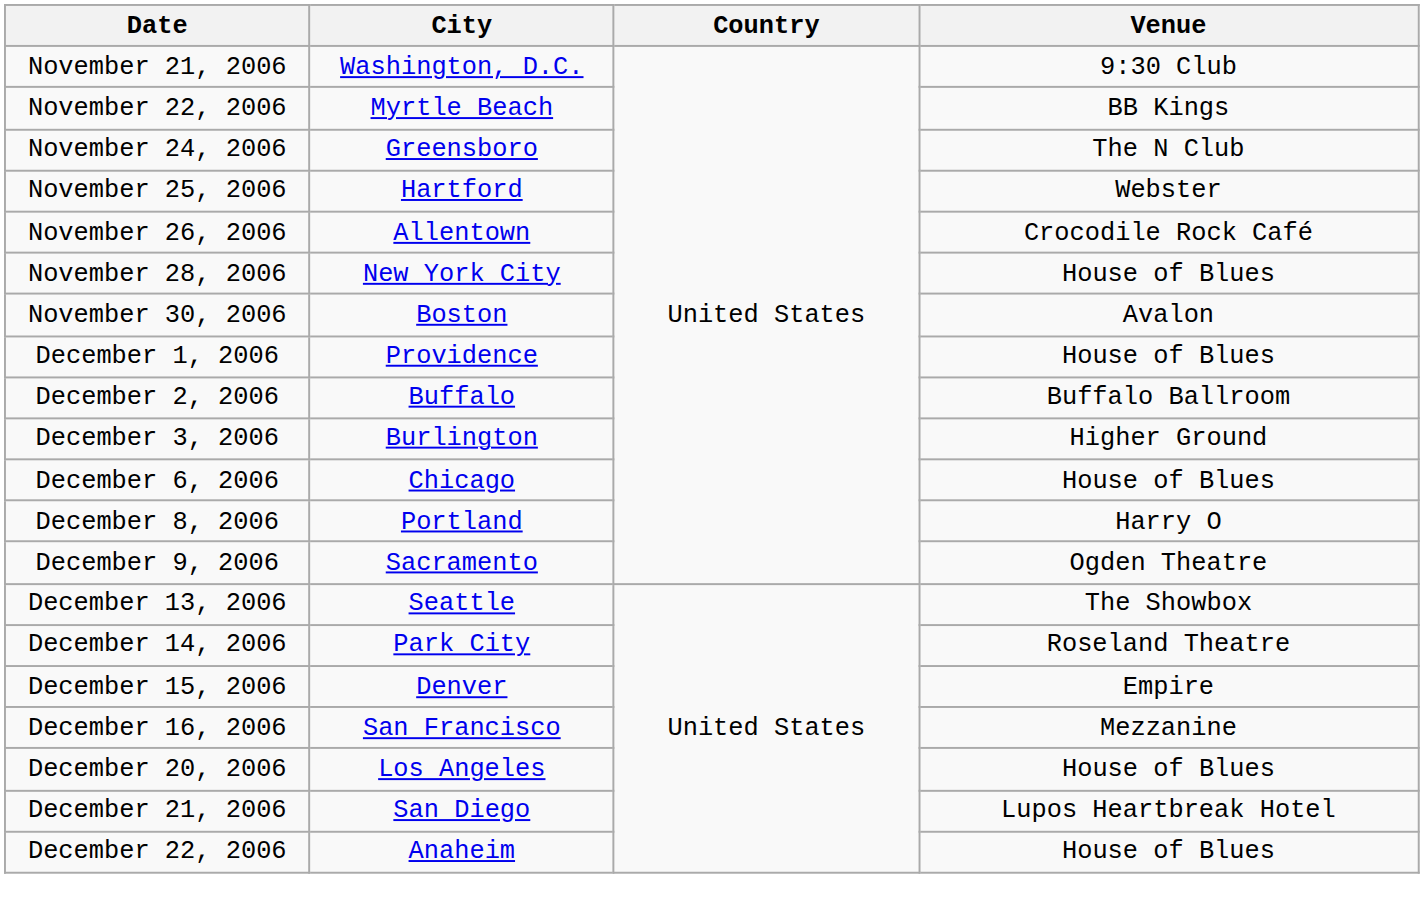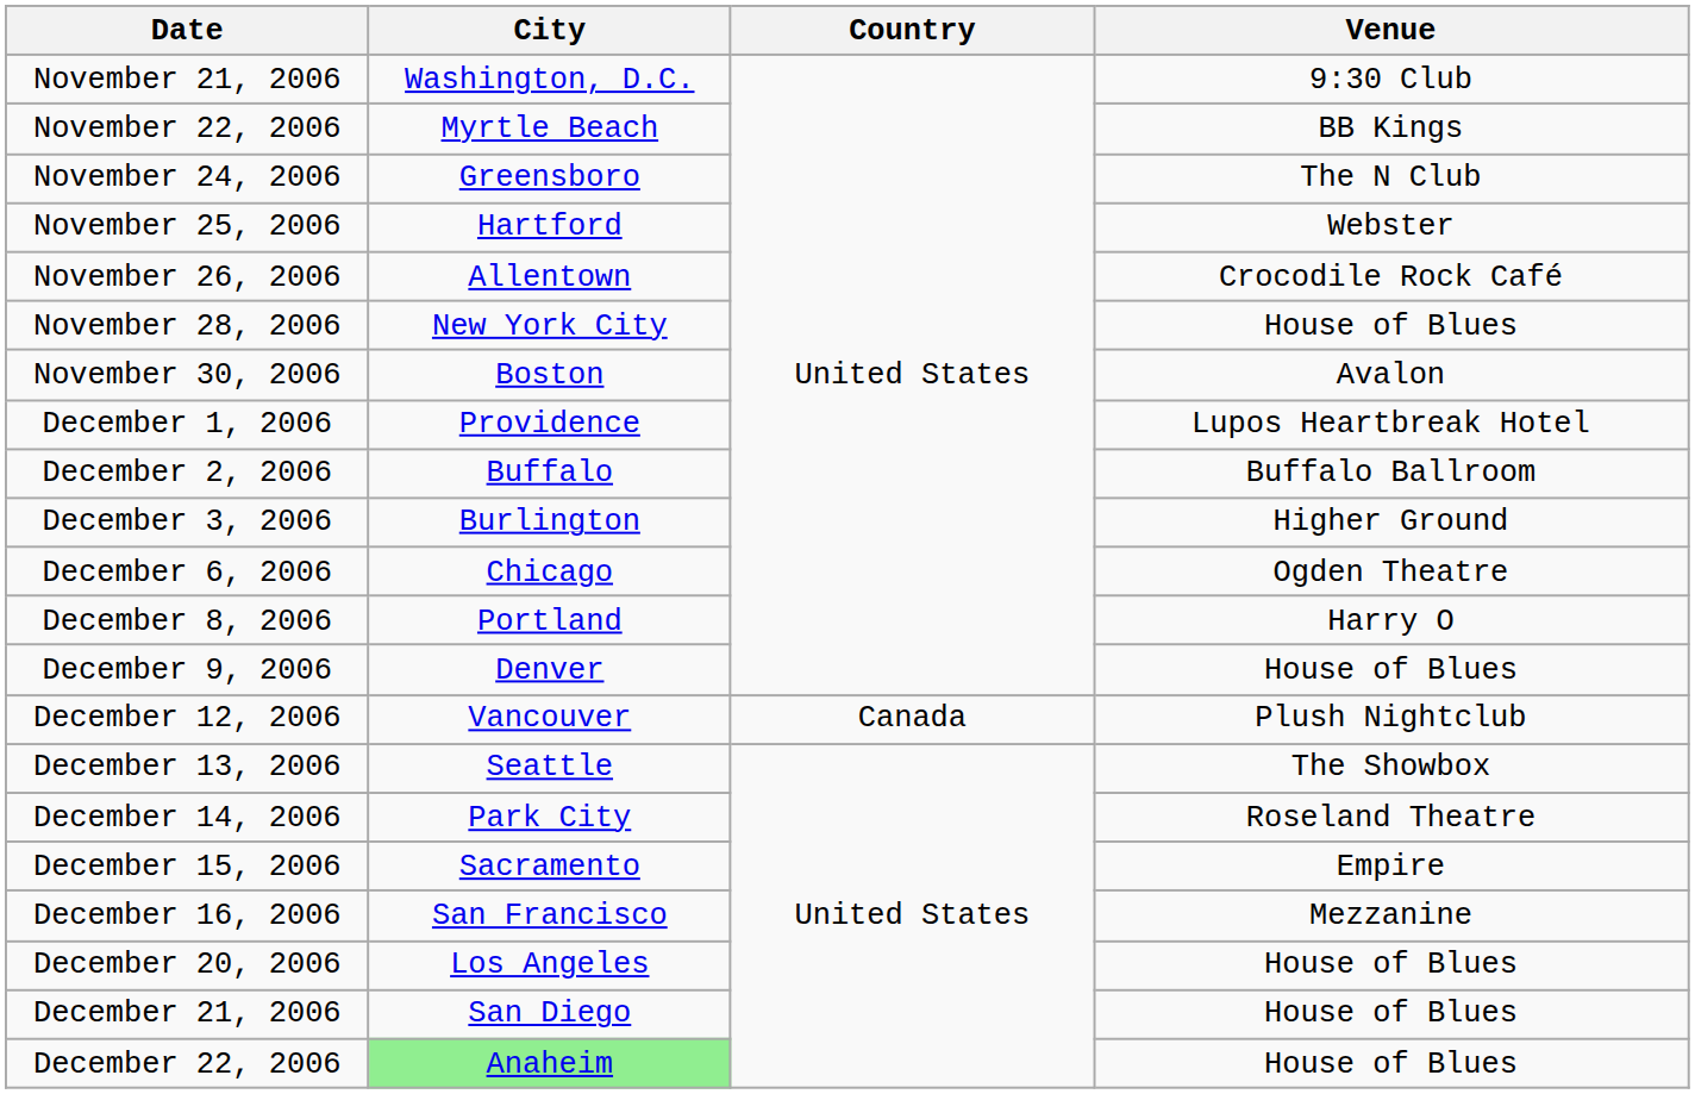 <table class="wikitable" style="text-align:center;">
 <tr>
 <th style="width:150px;">Date</th>
 <th style="width:150px;">City</th>
 <th style="width:150px;">Country</th>
 <th style="width:250px;">Venue</th>
 </tr>
 <tr>
 <td>November 21, 2006</td>
 <td><a href='#'>Washington, D.C.</a></td>
 <td rowspan="13">United States</td>
 <td>9:30 Club</td>
 </tr>
 <tr>
 <td>November 22, 2006</td>
 <td><a href='#'>Myrtle Beach</a></td>
 <td>BB Kings</td>
 </tr>
 <tr>
 <td>November 24, 2006</td>
 <td><a href='#'>Greensboro</a></td>
 <td>The N Club</td>
 </tr>
 <tr>
 <td>November 25, 2006</td>
 <td><a href='#'>Hartford</a></td>
 <td>Webster</td>
 </tr>
 <tr>
 <td>November 26, 2006</td>
 <td><a href='#'>Allentown</a></td>
 <td>Crocodile Rock Café</td>
 </tr>
 <tr>
 <td>November 28, 2006</td>
 <td><a href='#'>New York City</a></td>
 <td>House of Blues</td>
 </tr>
 <tr>
 <td>November 30, 2006</td>
 <td><a href='#'>Boston</a></td>
 <td>Avalon</td>
 </tr>
 <tr>
 <td>December 1, 2006</td>
 <td><a href='#'>Providence</a></td>
-<td>House of Blues</td>
+<td>Lupos Heartbreak Hotel</td>
 </tr>
 <tr>
 <td>December 2, 2006</td>
 <td><a href='#'>Buffalo</a></td>
 <td>Buffalo Ballroom</td>
 </tr>
 <tr>
 <td>December 3, 2006</td>
 <td><a href='#'>Burlington</a></td>
 <td>Higher Ground</td>
 </tr>
 <tr>
 <td>December 6, 2006</td>
 <td><a href='#'>Chicago</a></td>
-<td>House of Blues</td>
+<td>Ogden Theatre</td>
 </tr>
 <tr>
 <td>December 8, 2006</td>
 <td><a href='#'>Portland</a></td>
 <td>Harry O</td>
 </tr>
 <tr>
 <td>December 9, 2006</td>
-<td><a href='#'>Sacramento</a></td>
-<td>Ogden Theatre</td>
+<td><a href='#'>Denver</a></td>
+<td>House of Blues</td>
+</tr>
+<tr>
+<td>December 12, 2006</td>
+<td><a href='#'>Vancouver</a></td>
+<td>Canada</td>
+<td>Plush Nightclub</td>
 </tr>
 <tr>
 <td>December 13, 2006</td>
 <td><a href='#'>Seattle</a></td>
 <td rowspan="7">United States</td>
 <td>The Showbox</td>
 </tr>
 <tr>
 <td>December 14, 2006</td>
 <td><a href='#'>Park City</a></td>
 <td>Roseland Theatre</td>
 </tr>
 <tr>
 <td>December 15, 2006</td>
-<td><a href='#'>Denver</a></td>
+<td><a href='#'>Sacramento</a></td>
 <td>Empire</td>
 </tr>
 <tr>
 <td>December 16, 2006</td>
 <td><a href='#'>San Francisco</a></td>
 <td>Mezzanine</td>
 </tr>
 <tr>
 <td>December 20, 2006</td>
 <td><a href='#'>Los Angeles</a></td>
 <td>House of Blues</td>
 </tr>
 <tr>
 <td>December 21, 2006</td>
 <td><a href='#'>San Diego</a></td>
-<td>Lupos Heartbreak Hotel</td>
+<td>House of Blues</td>
 </tr>
 <tr>
 <td>December 22, 2006</td>
-<td><a href='#'>Anaheim</a></td>
+<td style="background: lightgreen;"><a href='#'>Anaheim</a></td>
 <td>House of Blues</td>
 </tr>
 </table>
